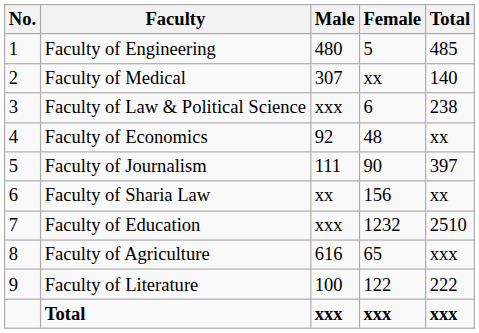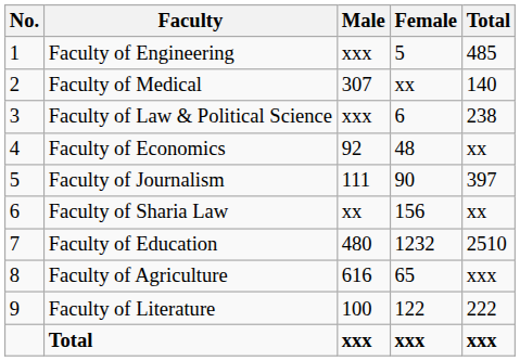 <table class="wikitable">
 <tr>
 <th>No.</th>
 <th>Faculty</th>
 <th>Male</th>
 <th>Female</th>
 <th>Total</th>
 </tr>
 <tr>
 <td>1</td>
 <td>Faculty of Engineering</td>
-<td>480</td>
+<td>xxx</td>
 <td>5</td>
 <td>485</td>
 </tr>
 <tr>
 <td>2</td>
 <td>Faculty of Medical</td>
 <td>307</td>
 <td>xx</td>
 <td>140</td>
 </tr>
 <tr>
 <td>3</td>
 <td>Faculty of Law & Political Science</td>
 <td>xxx</td>
 <td>6</td>
 <td>238</td>
 </tr>
 <tr>
 <td>4</td>
 <td>Faculty of Economics</td>
 <td>92</td>
 <td>48</td>
 <td>xx</td>
 </tr>
 <tr>
 <td>5</td>
 <td>Faculty of Journalism</td>
 <td>111</td>
 <td>90</td>
 <td>397</td>
 </tr>
 <tr>
 <td>6</td>
 <td>Faculty of Sharia Law</td>
 <td>xx</td>
 <td>156</td>
 <td>xx</td>
 </tr>
 <tr>
 <td>7</td>
 <td>Faculty of Education</td>
-<td>xxx</td>
+<td>480</td>
 <td>1232</td>
 <td>2510</td>
 </tr>
 <tr>
 <td>8</td>
 <td>Faculty of Agriculture</td>
 <td>616</td>
 <td>65</td>
 <td>xxx</td>
 </tr>
 <tr>
 <td>9</td>
 <td>Faculty of Literature</td>
 <td>100</td>
 <td>122</td>
 <td>222</td>
 </tr>
 <tr>
 <td></td>
 <td><strong>Total</strong></td>
 <td><strong>xxx</strong></td>
 <td><strong>xxx</strong></td>
 <td><strong>xxx</strong></td>
 </tr>
 </table>
